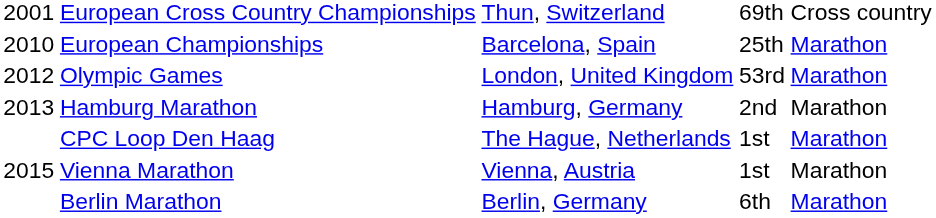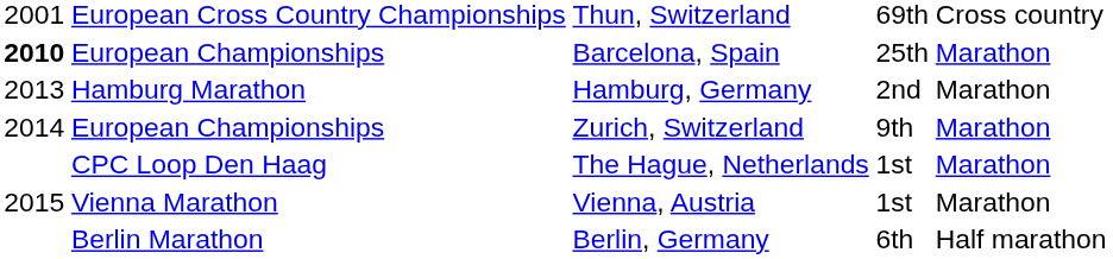 <table>
 <tr>
 <td>2001</td>
 <td><a href='#'>European Cross Country Championships</a></td>
 <td><a href='#'>Thun</a>, <a href='#'>Switzerland</a></td>
 <td>69th</td>
 <td>Cross country</td>
 </tr>
 <tr>
-<td>2010</td>
+<td><strong>2010</strong></td>
 <td><a href='#'>European Championships</a></td>
 <td><a href='#'>Barcelona</a>, <a href='#'>Spain</a></td>
 <td>25th</td>
-<td><a href='#'>Marathon</a></td>
-</tr>
-<tr>
-<td>2012</td>
-<td><a href='#'>Olympic Games</a></td>
-<td><a href='#'>London</a>, <a href='#'>United Kingdom</a></td>
-<td>53rd</td>
 <td><a href='#'>Marathon</a></td>
 </tr>
 <tr>
 <td>2013</td>
 <td><a href='#'>Hamburg Marathon</a></td>
 <td><a href='#'>Hamburg</a>, <a href='#'>Germany</a></td>
 <td>2nd</td>
 <td>Marathon</td>
+</tr>
+<tr>
+<td>2014</td>
+<td><a href='#'>European Championships</a></td>
+<td><a href='#'>Zurich</a>, <a href='#'>Switzerland</a></td>
+<td>9th</td>
+<td><a href='#'>Marathon</a></td>
 </tr>
 <tr>
 <td rowspan=3>2015</td>
 <td><a href='#'>CPC Loop Den Haag</a></td>
 <td><a href='#'>The Hague</a>, <a href='#'>Netherlands</a></td>
 <td>1st</td>
 <td><a href='#'>Marathon</a></td>
 </tr>
 <tr>
 <td><a href='#'>Vienna Marathon</a></td>
 <td><a href='#'>Vienna</a>, <a href='#'>Austria</a></td>
 <td>1st</td>
 <td>Marathon</td>
 </tr>
 <tr>
 <td><a href='#'>Berlin Marathon</a></td>
 <td><a href='#'>Berlin</a>, <a href='#'>Germany</a></td>
 <td>6th</td>
-<td><a href='#'>Marathon</a></td>
+<td>Half marathon</td>
 </tr>
 </table>
